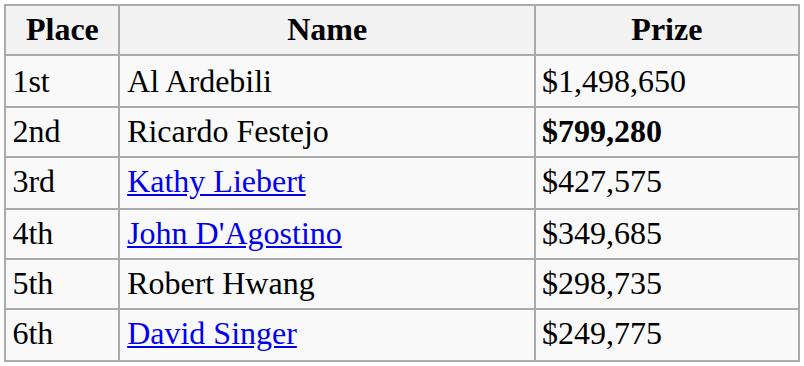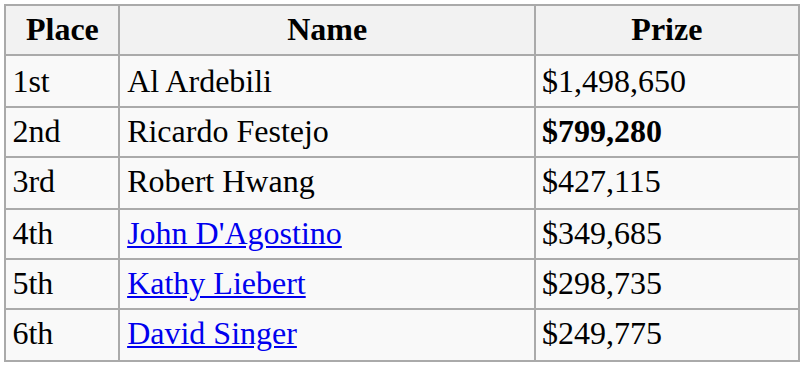 <table class="wikitable">
 <tr>
 <th width="50">Place</th>
 <th width="200">Name</th>
 <th width="125">Prize</th>
 </tr>
 <tr>
 <td>1st</td>
 <td>Al Ardebili</td>
 <td>$1,498,650</td>
 </tr>
 <tr>
 <td>2nd</td>
 <td>Ricardo Festejo</td>
 <td><strong>$799,280</strong></td>
 </tr>
 <tr>
 <td>3rd</td>
-<td><a href='#'>Kathy Liebert</a></td>
-<td>$427,575</td>
+<td>Robert Hwang</td>
+<td>$427,115</td>
 </tr>
 <tr>
 <td>4th</td>
 <td><a href='#'>John D'Agostino</a></td>
 <td>$349,685</td>
 </tr>
 <tr>
 <td>5th</td>
-<td>Robert Hwang</td>
+<td><a href='#'>Kathy Liebert</a></td>
 <td>$298,735</td>
 </tr>
 <tr>
 <td>6th</td>
 <td><a href='#'>David Singer</a></td>
 <td>$249,775</td>
 </tr>
 </table>
